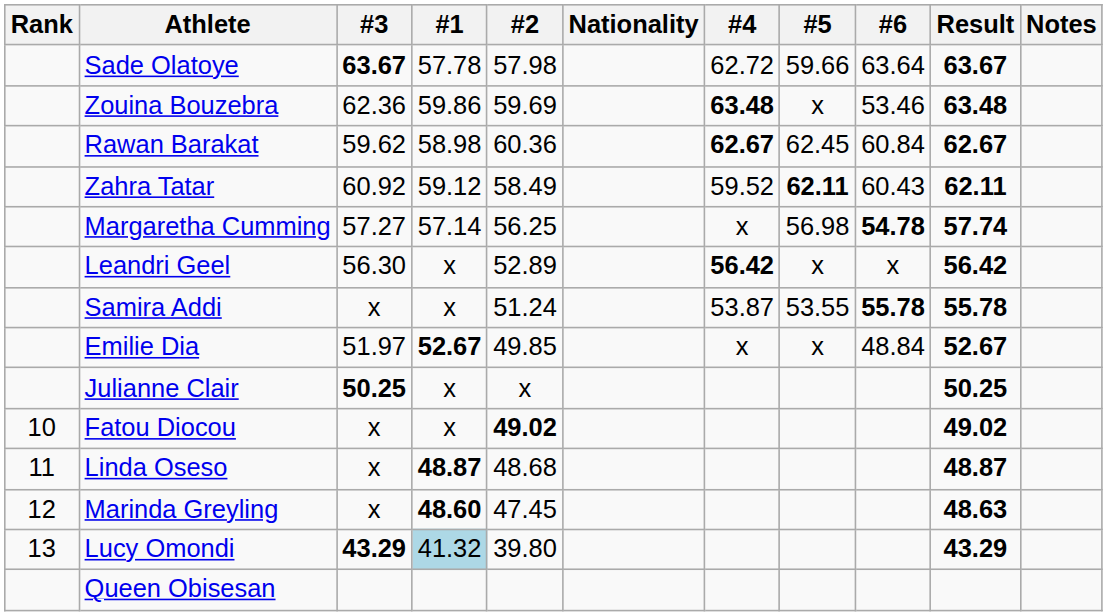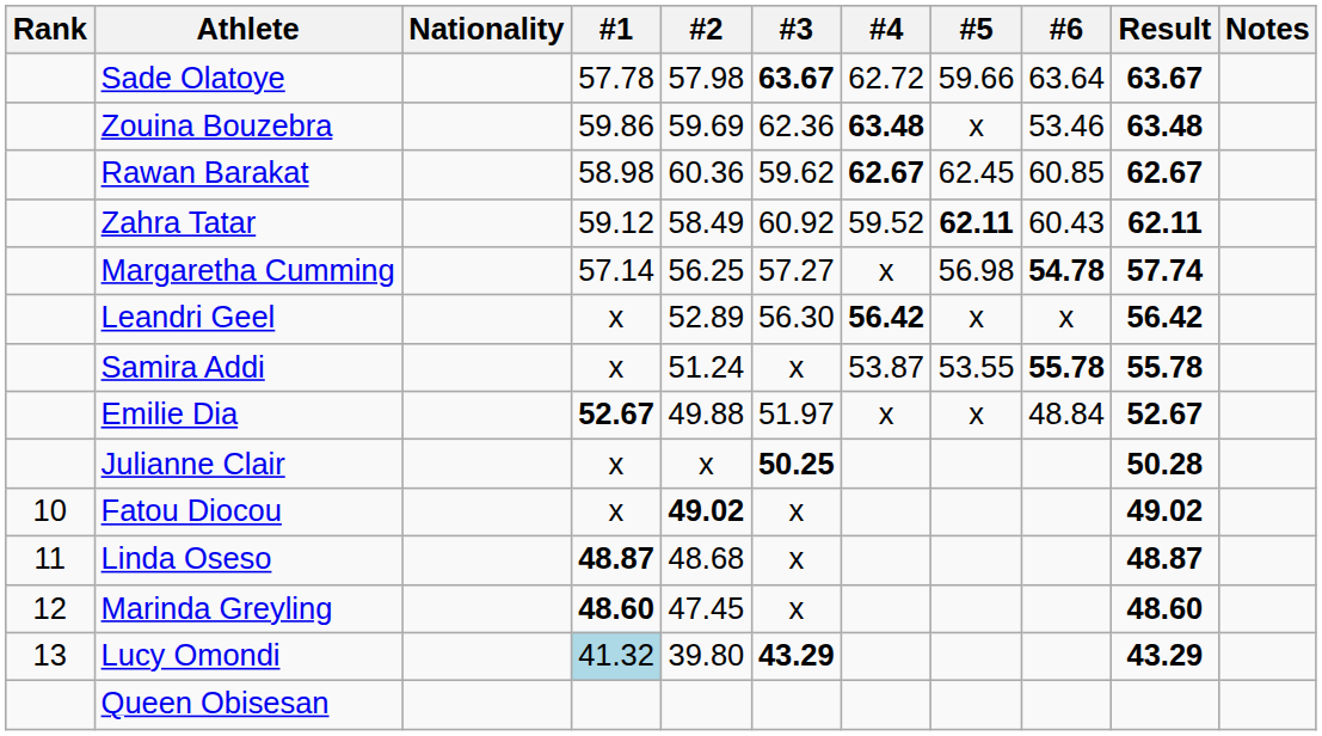 <table class="wikitable sortable" style="text-align:center">
 <tr>
 <th>Rank</th>
 <th>Athlete</th>
-<th>#3</th>
+<th>Nationality</th>
 <th>#1</th>
 <th>#2</th>
-<th>Nationality</th>
+<th>#3</th>
 <th>#4</th>
 <th>#5</th>
 <th>#6</th>
 <th>Result</th>
 <th>Notes</th>
 </tr>
 <tr>
 <td></td>
 <td align="left"><a href='#'>Sade Olatoye</a></td>
-<td><strong>63.67</strong></td>
+<td align=left></td>
 <td>57.78</td>
 <td>57.98</td>
-<td align=left></td>
+<td><strong>63.67</strong></td>
 <td>62.72</td>
 <td>59.66</td>
 <td>63.64</td>
 <td><strong>63.67</strong></td>
 <td></td>
 </tr>
 <tr>
 <td></td>
 <td align="left"><a href='#'>Zouina Bouzebra</a></td>
-<td>62.36</td>
+<td align=left></td>
 <td>59.86</td>
 <td>59.69</td>
-<td align=left></td>
+<td>62.36</td>
 <td><strong>63.48</strong></td>
 <td>x</td>
 <td>53.46</td>
 <td><strong>63.48</strong></td>
 <td></td>
 </tr>
 <tr>
 <td></td>
 <td align="left"><a href='#'>Rawan Barakat</a></td>
-<td>59.62</td>
+<td align=left></td>
 <td>58.98</td>
 <td>60.36</td>
-<td align=left></td>
+<td>59.62</td>
 <td><strong>62.67</strong></td>
 <td>62.45</td>
-<td>60.84</td>
+<td>60.85</td>
 <td><strong>62.67</strong></td>
 <td></td>
 </tr>
 <tr>
 <td></td>
 <td align="left"><a href='#'>Zahra Tatar</a></td>
-<td>60.92</td>
+<td align=left></td>
 <td>59.12</td>
 <td>58.49</td>
-<td align=left></td>
+<td>60.92</td>
 <td>59.52</td>
 <td><strong>62.11</strong></td>
 <td>60.43</td>
 <td><strong>62.11</strong></td>
 <td></td>
 </tr>
 <tr>
 <td></td>
 <td align="left"><a href='#'>Margaretha Cumming</a></td>
-<td>57.27</td>
+<td align=left></td>
 <td>57.14</td>
 <td>56.25</td>
-<td align=left></td>
+<td>57.27</td>
 <td>x</td>
 <td>56.98</td>
 <td><strong>54.78</strong></td>
 <td><strong>57.74</strong></td>
 <td></td>
 </tr>
 <tr>
 <td></td>
 <td align="left"><a href='#'>Leandri Geel</a></td>
-<td>56.30</td>
+<td align=left></td>
 <td>x</td>
 <td>52.89</td>
-<td align=left></td>
+<td>56.30</td>
 <td><strong>56.42</strong></td>
 <td>x</td>
 <td>x</td>
 <td><strong>56.42</strong></td>
 <td></td>
 </tr>
 <tr>
 <td></td>
 <td align="left"><a href='#'>Samira Addi</a></td>
-<td>x</td>
+<td align=left></td>
 <td>x</td>
 <td>51.24</td>
-<td align=left></td>
+<td>x</td>
 <td>53.87</td>
 <td>53.55</td>
 <td><strong>55.78</strong></td>
 <td><strong>55.78</strong></td>
 <td></td>
 </tr>
 <tr>
 <td></td>
 <td align="left"><a href='#'>Emilie Dia</a></td>
+<td align=left></td>
+<td><strong>52.67</strong></td>
+<td>49.88</td>
 <td>51.97</td>
-<td><strong>52.67</strong></td>
-<td>49.85</td>
-<td align=left></td>
 <td>x</td>
 <td>x</td>
 <td>48.84</td>
 <td><strong>52.67</strong></td>
 <td></td>
 </tr>
 <tr>
 <td></td>
 <td align="left"><a href='#'>Julianne Clair</a></td>
-<td><strong>50.25</strong></td>
+<td align=left></td>
 <td>x</td>
 <td>x</td>
-<td align=left></td>
+<td><strong>50.25</strong></td>
 <td></td>
 <td></td>
 <td></td>
-<td><strong>50.25</strong></td>
+<td><strong>50.28</strong></td>
 <td></td>
 </tr>
 <tr>
 <td>10</td>
 <td align="left"><a href='#'>Fatou Diocou</a></td>
-<td>x</td>
+<td align=left></td>
 <td>x</td>
 <td><strong>49.02</strong></td>
-<td align=left></td>
+<td>x</td>
 <td></td>
 <td></td>
 <td></td>
 <td><strong>49.02</strong></td>
 <td></td>
 </tr>
 <tr>
 <td>11</td>
 <td align="left"><a href='#'>Linda Oseso</a></td>
-<td>x</td>
+<td align=left></td>
 <td><strong>48.87</strong></td>
 <td>48.68</td>
-<td align=left></td>
+<td>x</td>
 <td></td>
 <td></td>
 <td></td>
 <td><strong>48.87</strong></td>
 <td></td>
 </tr>
 <tr>
 <td>12</td>
 <td align="left"><a href='#'>Marinda Greyling</a></td>
-<td>x</td>
+<td align=left></td>
 <td><strong>48.60</strong></td>
 <td>47.45</td>
-<td align=left></td>
+<td>x</td>
 <td></td>
 <td></td>
 <td></td>
-<td><strong>48.63</strong></td>
+<td><strong>48.60</strong></td>
 <td></td>
 </tr>
 <tr>
 <td>13</td>
 <td align="left"><a href='#'>Lucy Omondi</a></td>
-<td><strong>43.29</strong></td>
+<td align=left></td>
 <td style="background: lightblue;">41.32</td>
 <td>39.80</td>
-<td align=left></td>
+<td><strong>43.29</strong></td>
 <td></td>
 <td></td>
 <td></td>
 <td><strong>43.29</strong></td>
 <td></td>
 </tr>
 <tr>
 <td></td>
 <td align="left"><a href='#'>Queen Obisesan</a></td>
+<td align=left></td>
 <td></td>
 <td></td>
 <td></td>
-<td align=left></td>
 <td></td>
 <td></td>
 <td></td>
 <td><strong></strong></td>
 <td></td>
 </tr>
 </table>
